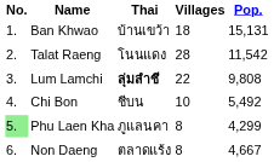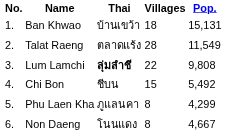 <table>
 <tr>
 <th>No.</th>
 <th>Name</th>
 <th>Thai</th>
 <th>Villages</th>
 <th><a href='#'>Pop.</a></th>
 </tr>
 <tr>
 <td>1.</td>
 <td>Ban Khwao</td>
 <td>บ้านเขว้า</td>
 <td>18</td>
 <td>15,131</td>
 </tr>
 <tr>
 <td>2.</td>
 <td>Talat Raeng</td>
-<td>โนนแดง</td>
+<td>ตลาดแร้ง</td>
 <td>28</td>
-<td>11,542</td>
+<td>11,549</td>
 </tr>
 <tr>
 <td>3.</td>
 <td>Lum Lamchi</td>
 <td><strong>ลุ่มลำชี</strong></td>
 <td>22</td>
 <td>9,808</td>
 </tr>
 <tr>
 <td>4.</td>
 <td>Chi Bon</td>
 <td>ชีบน</td>
-<td>10</td>
+<td>15</td>
 <td>5,492</td>
 </tr>
 <tr>
-<td style="background: lightgreen;">5.</td>
+<td>5.</td>
 <td>Phu Laen Kha</td>
 <td>ภูแลนคา</td>
 <td>8</td>
 <td>4,299</td>
 </tr>
 <tr>
 <td>6.</td>
 <td>Non Daeng</td>
-<td>ตลาดแร้ง</td>
+<td>โนนแดง</td>
 <td>8</td>
 <td>4,667</td>
 </tr>
 </table>
